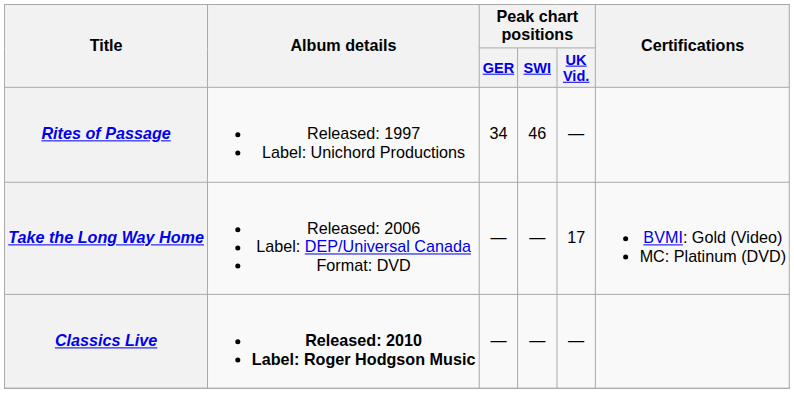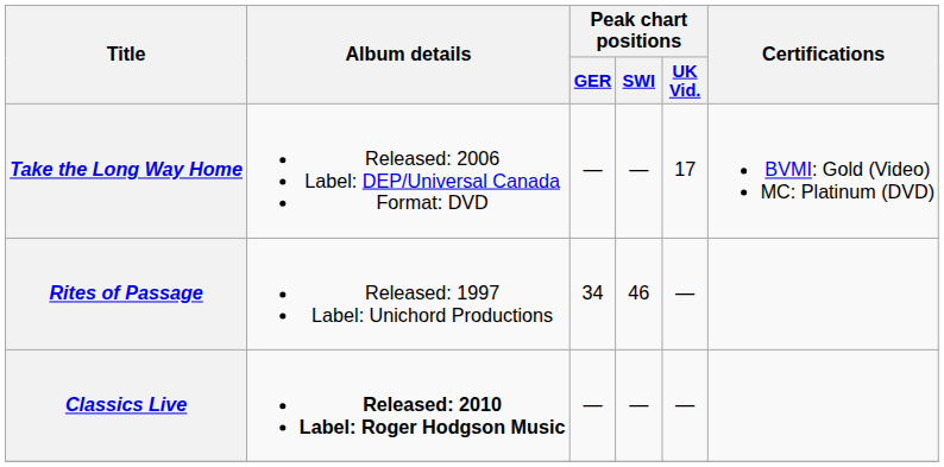 <table class="wikitable plainrowheaders" style="text-align:center;">
 <tr>
 <th scope="col" rowspan="2">Title</th>
 <th scope="col" rowspan="2">Album details</th>
 <th colspan="3">Peak chart positions</th>
 <th rowspan="2">Certifications</th>
 </tr>
 <tr>
 <th scope="col" style="width:2.2em;font-size:90%;"><a href='#'>GER</a><br></th>
 <th scope="col" style="width:2.2em;font-size:90%;"><a href='#'>SWI</a><br></th>
 <th scope="col" style="width:2.2em;font-size:90%;"><a href='#'>UK<br>Vid.</a><br></th>
 </tr>
 <tr>
+<th scope="row"><em><a href='#'>Take the Long Way Home</a></em></th>
+<td><br><ul><li>Released: 2006</li><li>Label: <a href='#'>DEP/Universal Canada</a></li><li>Format: DVD</li></ul></td>
+<td>—</td>
+<td>—</td>
+<td>17</td>
+<td><br><ul><li><a href='#'>BVMI</a>: Gold (Video)</li><li>MC: Platinum (DVD)</li></ul></td>
+</tr>
+<tr>
 <th scope="row"><em><a href='#'>Rites of Passage</a></em></th>
 <td><br><ul><li>Released: 1997</li><li>Label: Unichord Productions</li></ul></td>
 <td>34</td>
 <td>46</td>
 <td>—</td>
 <td></td>
-</tr>
-<tr>
-<th scope="row"><em><a href='#'>Take the Long Way Home</a></em></th>
-<td><br><ul><li>Released: 2006</li><li>Label: <a href='#'>DEP/Universal Canada</a></li><li>Format: DVD</li></ul></td>
-<td>—</td>
-<td>—</td>
-<td>17</td>
-<td><br><ul><li><a href='#'>BVMI</a>: Gold (Video)</li><li>MC: Platinum (DVD)</li></ul></td>
 </tr>
 <tr>
 <th scope="row"><em><a href='#'>Classics Live</a></em></th>
 <td><strong><br><ul><li>Released: 2010</li><li>Label: Roger Hodgson Music</li></ul></strong></td>
 <td>—</td>
 <td>—</td>
 <td>—</td>
 <td></td>
 </tr>
 <tr>
 </tr>
 </table>
